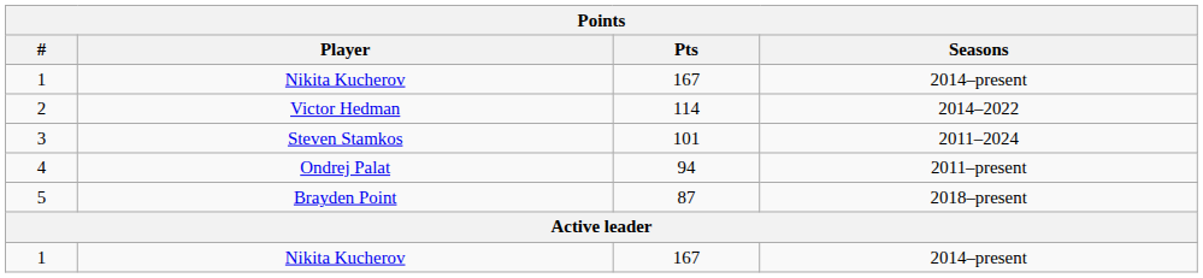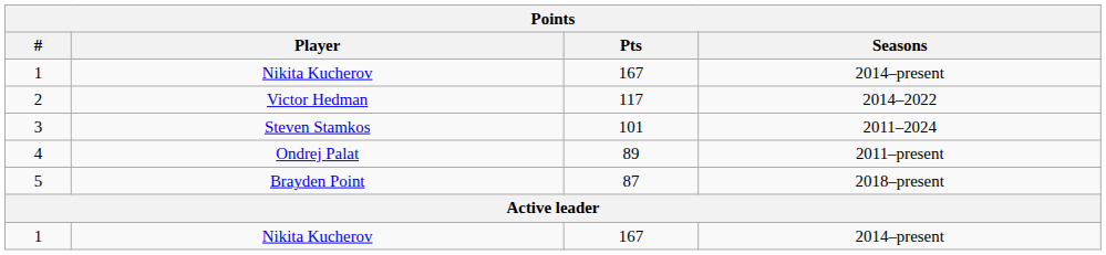 <table class="wikitable" style="text-align: center; font-size: 95%" width="80%">
 <tr>
 <th colspan="4">Points</th>
 </tr>
 <tr>
 <th>#</th>
 <th>Player</th>
 <th>Pts</th>
 <th>Seasons</th>
 </tr>
 <tr>
 <td>1</td>
 <td><a href='#'>Nikita Kucherov</a></td>
 <td>167</td>
 <td>2014–present</td>
 </tr>
 <tr>
 <td>2</td>
 <td><a href='#'>Victor Hedman</a></td>
-<td>114</td>
+<td>117</td>
 <td>2014–2022</td>
 </tr>
 <tr>
 <td>3</td>
 <td><a href='#'>Steven Stamkos</a></td>
 <td>101</td>
 <td>2011–2024</td>
 </tr>
 <tr>
 <td>4</td>
 <td><a href='#'>Ondrej Palat</a></td>
-<td>94</td>
+<td>89</td>
 <td>2011–present</td>
 </tr>
 <tr>
 <td>5</td>
 <td><a href='#'>Brayden Point</a></td>
 <td>87</td>
 <td>2018–present</td>
 </tr>
 <tr>
 <th colspan="4">Active leader</th>
 </tr>
 <tr>
 <td>1</td>
 <td><a href='#'>Nikita Kucherov</a></td>
 <td>167</td>
 <td>2014–present</td>
 </tr>
 </table>
